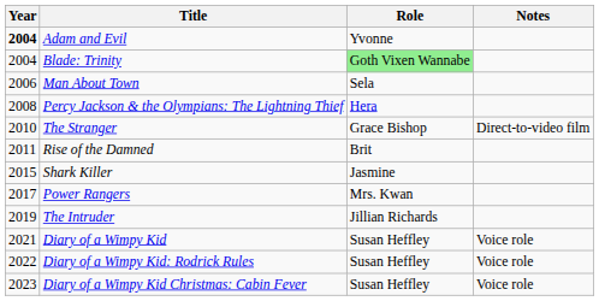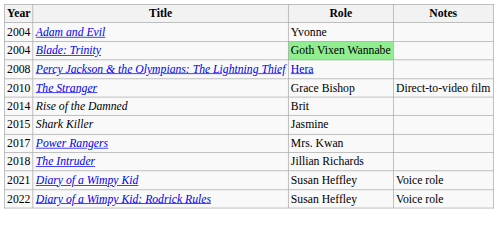 <table class="wikitable sortable">
 <tr>
 <th>Year</th>
 <th>Title</th>
 <th>Role</th>
 <th class="unsortable">Notes</th>
 </tr>
 <tr>
-<td><strong>2004</strong></td>
+<td>2004</td>
 <td><em><a href='#'>Adam and Evil</a></em></td>
 <td>Yvonne</td>
 <td></td>
 </tr>
 <tr>
 <td>2004</td>
 <td><em><a href='#'>Blade: Trinity</a></em></td>
 <td style="background: lightgreen;">Goth Vixen Wannabe</td>
-<td></td>
-</tr>
-<tr>
-<td>2006</td>
-<td><em><a href='#'>Man About Town</a></em></td>
-<td>Sela</td>
 <td></td>
 </tr>
 <tr>
 <td>2008</td>
 <td><em><a href='#'>Percy Jackson & the Olympians: The Lightning Thief</a></em></td>
 <td><a href='#'>Hera</a></td>
 <td></td>
 </tr>
 <tr>
 <td>2010</td>
 <td data-sort-value="Stranger, The"><em><a href='#'>The Stranger</a></em></td>
 <td>Grace Bishop</td>
 <td>Direct-to-video film</td>
 </tr>
 <tr>
-<td>2011</td>
+<td>2014</td>
 <td><em>Rise of the Damned</em></td>
 <td>Brit</td>
 <td></td>
 </tr>
 <tr>
 <td>2015</td>
 <td><em>Shark Killer</em></td>
 <td>Jasmine</td>
 <td></td>
 </tr>
 <tr>
 <td>2017</td>
 <td><em><a href='#'>Power Rangers</a></em></td>
 <td>Mrs. Kwan</td>
 <td></td>
 </tr>
 <tr>
-<td>2019</td>
+<td>2018</td>
 <td data-sort-value="Intruder, The"><em><a href='#'>The Intruder</a></em></td>
 <td>Jillian Richards</td>
 <td></td>
 </tr>
 <tr>
 <td>2021</td>
 <td><em><a href='#'>Diary of a Wimpy Kid</a></em></td>
 <td>Susan Heffley</td>
 <td>Voice role</td>
 </tr>
 <tr>
 <td>2022</td>
 <td><em><a href='#'>Diary of a Wimpy Kid: Rodrick Rules</a></em></td>
 <td>Susan Heffley</td>
 <td>Voice role</td>
 </tr>
-<tr>
-<td>2023</td>
-<td><em><a href='#'>Diary of a Wimpy Kid Christmas: Cabin Fever</a></em></td>
-<td>Susan Heffley</td>
-<td>Voice role</td>
-</tr>
 </table>
